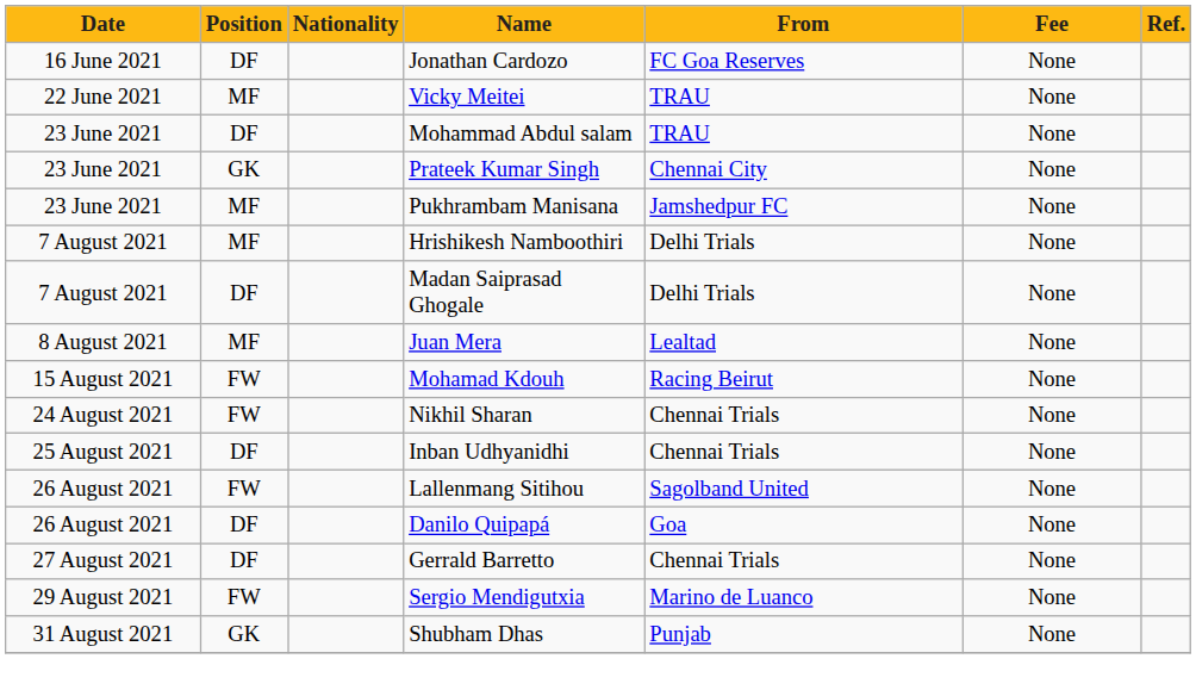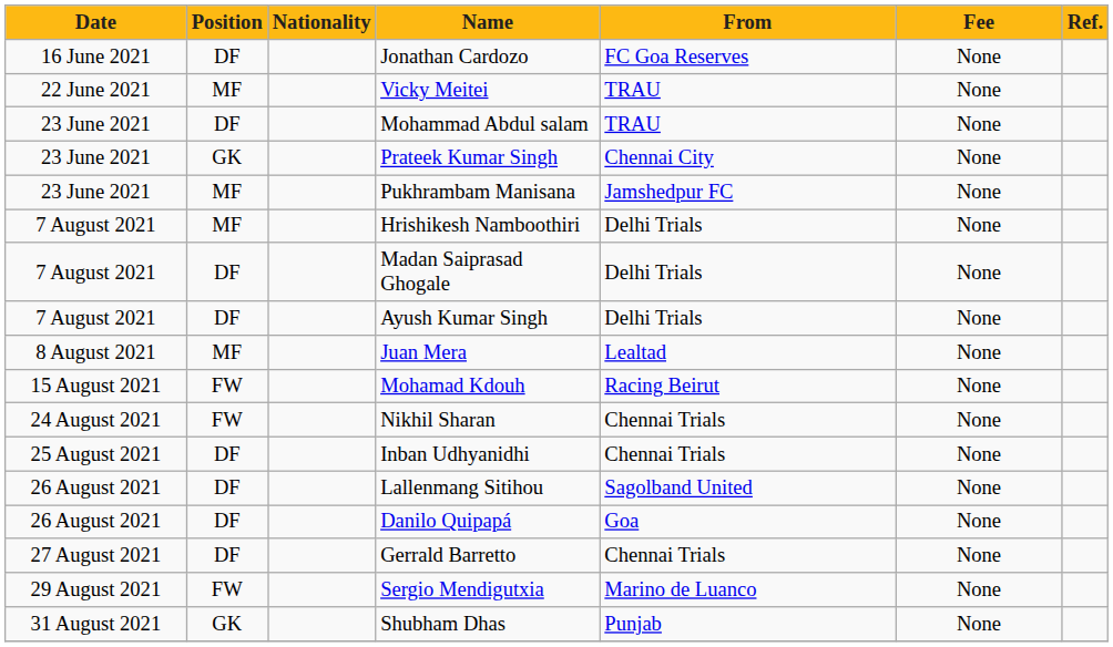 <table class="wikitable"  style="text-align:center; font-size:90%; ">
 <tr>
 <th style="background:#FDB913; color:#231F20; width:120px;">Date</th>
 <th style="background:#FDB913; color:#231F20; width:50px;">Position</th>
 <th style="background:#FDB913; color:#231F20; width:50px;">Nationality</th>
 <th style="background:#FDB913; color:#231F20; width:150px;">Name</th>
 <th style="background:#FDB913; color:#231F20; width:200px;">From</th>
 <th style="background:#FDB913; color:#231F20; width:110px;">Fee</th>
 <th style="background:#FDB913; color:#231F20; width:25px;">Ref.</th>
 </tr>
 <tr>
 <td>16 June 2021</td>
 <td style="text-align:center;">DF</td>
 <td style="text-align:center;"></td>
 <td style="text-align:left;">Jonathan Cardozo</td>
 <td style="text-align:left;"> <a href='#'>FC Goa Reserves</a></td>
 <td>None</td>
 <td></td>
 </tr>
 <tr>
 <td>22 June 2021</td>
 <td style="text-align:center;">MF</td>
 <td style="text-align:center;"></td>
 <td style="text-align:left;"><a href='#'>Vicky Meitei</a></td>
 <td style="text-align:left;"> <a href='#'>TRAU</a></td>
 <td>None</td>
 <td></td>
 </tr>
 <tr>
 <td>23 June 2021</td>
 <td style="text-align:center;">DF</td>
 <td style="text-align:center;"></td>
 <td style="text-align:left;">Mohammad Abdul salam</td>
 <td style="text-align:left;"> <a href='#'>TRAU</a></td>
 <td>None</td>
 <td></td>
 </tr>
 <tr>
 <td>23 June 2021</td>
 <td style="text-align:center;">GK</td>
 <td style="text-align:center;"></td>
 <td style="text-align:left;"><a href='#'>Prateek Kumar Singh</a></td>
 <td style="text-align:left;"> <a href='#'>Chennai City</a></td>
 <td>None</td>
 <td></td>
 </tr>
 <tr>
 <td>23 June 2021</td>
 <td style="text-align:center;">MF</td>
 <td style="text-align:center;"></td>
 <td style="text-align:left;">Pukhrambam Manisana</td>
 <td style="text-align:left;"> <a href='#'>Jamshedpur FC</a></td>
 <td>None</td>
 <td></td>
 </tr>
 <tr>
 <td>7 August 2021</td>
 <td style="text-align:center;">MF</td>
 <td style="text-align:center;"></td>
 <td style="text-align:left;">Hrishikesh Namboothiri</td>
 <td style="text-align:left;">Delhi Trials</td>
 <td>None</td>
 <td></td>
 </tr>
 <tr>
 <td>7 August 2021</td>
 <td style="text-align:center;">DF</td>
 <td style="text-align:center;"></td>
 <td style="text-align:left;">Madan Saiprasad Ghogale</td>
 <td style="text-align:left;">Delhi Trials</td>
 <td>None</td>
 <td></td>
 </tr>
 <tr>
+<td>7 August 2021</td>
+<td style="text-align:center;">DF</td>
+<td style="text-align:center;"></td>
+<td style="text-align:left;">Ayush Kumar Singh</td>
+<td style="text-align:left;">Delhi Trials</td>
+<td>None</td>
+<td></td>
+</tr>
+<tr>
 <td>8 August 2021</td>
 <td style="text-align:center;">MF</td>
 <td style="text-align:center;"></td>
 <td style="text-align:left;"><a href='#'>Juan Mera</a></td>
 <td style="text-align:left;">  <a href='#'>Lealtad</a></td>
 <td>None</td>
 <td></td>
 </tr>
 <tr>
 <td>15 August 2021</td>
 <td style="text-align:center;">FW</td>
 <td style="text-align:center;"></td>
 <td style="text-align:left;"><a href='#'>Mohamad Kdouh</a></td>
 <td style="text-align:left;">  <a href='#'>Racing Beirut</a></td>
 <td>None</td>
 <td></td>
 </tr>
 <tr>
 <td>24 August 2021</td>
 <td style="text-align:center;">FW</td>
 <td style="text-align:center;"></td>
 <td style="text-align:left;">Nikhil Sharan</td>
 <td style="text-align:left;">Chennai Trials</td>
 <td>None</td>
 <td></td>
 </tr>
 <tr>
 <td>25 August 2021</td>
 <td style="text-align:center;">DF</td>
 <td style="text-align:center;"></td>
 <td style="text-align:left;">Inban Udhyanidhi</td>
 <td style="text-align:left;">Chennai Trials</td>
 <td>None</td>
 <td></td>
 </tr>
 <tr>
 <td>26 August 2021</td>
-<td style="text-align:center;">FW</td>
+<td style="text-align:center;">DF</td>
 <td style="text-align:center;"></td>
 <td style="text-align:left;">Lallenmang Sitihou</td>
 <td style="text-align:left;"> <a href='#'>Sagolband United</a></td>
 <td>None</td>
 <td></td>
 </tr>
 <tr>
 <td>26 August 2021</td>
 <td style="text-align:center;">DF</td>
 <td style="text-align:center;"></td>
 <td style="text-align:left;"><a href='#'>Danilo Quipapá</a></td>
 <td style="text-align:left;"> <a href='#'>Goa</a></td>
 <td>None</td>
 <td></td>
 </tr>
 <tr>
 <td>27 August 2021</td>
 <td style="text-align:center;">DF</td>
 <td style="text-align:center;"></td>
 <td style="text-align:left;">Gerrald Barretto</td>
 <td style="text-align:left;">Chennai Trials</td>
 <td>None</td>
 <td></td>
 </tr>
 <tr>
 <td>29 August 2021</td>
 <td style="text-align:center;">FW</td>
 <td style="text-align:center;"></td>
 <td style="text-align:left;"><a href='#'>Sergio Mendigutxia</a></td>
 <td style="text-align:left;">  <a href='#'>Marino de Luanco</a></td>
 <td>None</td>
 <td></td>
 </tr>
 <tr>
 <td>31 August 2021</td>
 <td style="text-align:center;">GK</td>
 <td style="text-align:center;"></td>
 <td style="text-align:left;">Shubham Dhas</td>
 <td style="text-align:left;">  <a href='#'>Punjab</a></td>
 <td>None</td>
 <td></td>
 </tr>
 <tr>
 </tr>
 </table>
